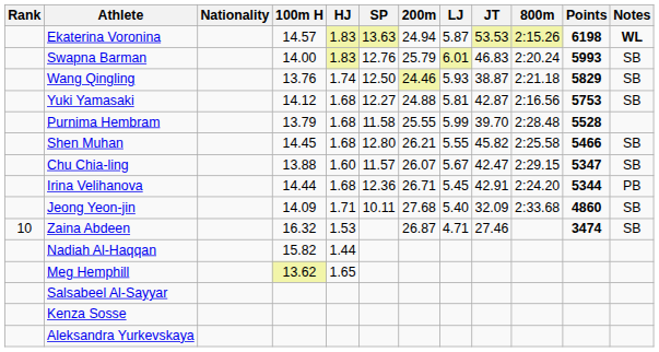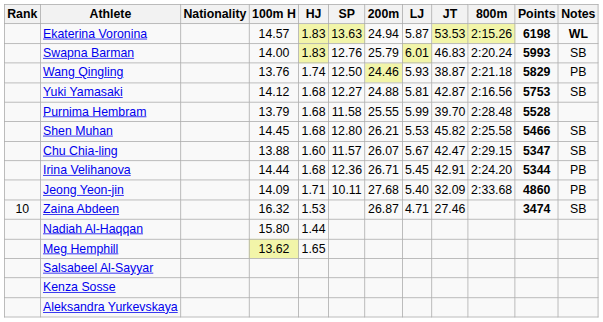 <table class="wikitable sortable" style=" text-align:center">
 <tr>
 <th>Rank</th>
 <th>Athlete</th>
 <th>Nationality</th>
 <th>100m H</th>
 <th>HJ</th>
 <th>SP</th>
 <th>200m</th>
 <th>LJ</th>
 <th>JT</th>
 <th>800m</th>
 <th>Points</th>
 <th>Notes</th>
 </tr>
 <tr>
 <td></td>
 <td align=left><a href='#'>Ekaterina Voronina</a></td>
 <td align=left></td>
 <td>14.57</td>
 <td bgcolor=#F2F5A9>1.83</td>
 <td bgcolor=#F2F5A9>13.63</td>
 <td>24.94</td>
 <td>5.87</td>
 <td bgcolor=#F2F5A9>53.53</td>
 <td bgcolor=#F2F5A9>2:15.26</td>
 <td><strong>6198</strong></td>
 <td><strong>WL</strong></td>
 </tr>
 <tr>
 <td></td>
 <td align=left><a href='#'>Swapna Barman</a></td>
 <td align=left></td>
 <td>14.00</td>
 <td bgcolor=#F2F5A9>1.83</td>
 <td>12.76</td>
 <td>25.79</td>
 <td bgcolor=#F2F5A9>6.01</td>
 <td>46.83</td>
 <td>2:20.24</td>
 <td><strong>5993</strong></td>
 <td>SB</td>
 </tr>
 <tr>
 <td></td>
 <td align=left><a href='#'>Wang Qingling</a></td>
 <td align=left></td>
 <td>13.76</td>
 <td>1.74</td>
 <td>12.50</td>
 <td bgcolor=#F2F5A9>24.46</td>
 <td>5.93</td>
 <td>38.87</td>
 <td>2:21.18</td>
 <td><strong>5829</strong></td>
-<td>SB</td>
+<td>PB</td>
 </tr>
 <tr>
 <td></td>
 <td align=left><a href='#'>Yuki Yamasaki</a></td>
 <td align=left></td>
 <td>14.12</td>
 <td>1.68</td>
 <td>12.27</td>
 <td>24.88</td>
 <td>5.81</td>
 <td>42.87</td>
 <td>2:16.56</td>
 <td><strong>5753</strong></td>
 <td>SB</td>
 </tr>
 <tr>
 <td></td>
 <td align=left><a href='#'>Purnima Hembram</a></td>
 <td align=left></td>
 <td>13.79</td>
 <td>1.68</td>
 <td>11.58</td>
 <td>25.55</td>
 <td>5.99</td>
 <td>39.70</td>
 <td>2:28.48</td>
 <td><strong>5528</strong></td>
 <td></td>
 </tr>
 <tr>
 <td></td>
 <td align=left><a href='#'>Shen Muhan</a></td>
 <td align=left></td>
 <td>14.45</td>
 <td>1.68</td>
 <td>12.80</td>
 <td>26.21</td>
-<td>5.55</td>
+<td>5.53</td>
 <td>45.82</td>
 <td>2:25.58</td>
 <td><strong>5466</strong></td>
 <td>SB</td>
 </tr>
 <tr>
 <td></td>
 <td align=left><a href='#'>Chu Chia-ling</a></td>
 <td align=left></td>
 <td>13.88</td>
 <td>1.60</td>
 <td>11.57</td>
 <td>26.07</td>
 <td>5.67</td>
 <td>42.47</td>
 <td>2:29.15</td>
 <td><strong>5347</strong></td>
 <td>SB</td>
 </tr>
 <tr>
 <td></td>
 <td align=left><a href='#'>Irina Velihanova</a></td>
 <td align=left></td>
 <td>14.44</td>
 <td>1.68</td>
 <td>12.36</td>
 <td>26.71</td>
 <td>5.45</td>
 <td>42.91</td>
 <td>2:24.20</td>
 <td><strong>5344</strong></td>
 <td>PB</td>
 </tr>
 <tr>
 <td></td>
 <td align=left><a href='#'>Jeong Yeon-jin</a></td>
 <td align=left></td>
 <td>14.09</td>
 <td>1.71</td>
 <td>10.11</td>
 <td>27.68</td>
 <td>5.40</td>
 <td>32.09</td>
 <td>2:33.68</td>
 <td><strong>4860</strong></td>
-<td>SB</td>
+<td>PB</td>
 </tr>
 <tr>
 <td>10</td>
 <td align=left><a href='#'>Zaina Abdeen</a></td>
 <td align=left></td>
 <td>16.32</td>
 <td>1.53</td>
 <td></td>
 <td>26.87</td>
 <td>4.71</td>
 <td>27.46</td>
 <td></td>
 <td><strong>3474</strong></td>
 <td>SB</td>
 </tr>
 <tr>
 <td></td>
 <td align=left><a href='#'>Nadiah Al-Haqqan</a></td>
 <td align=left></td>
-<td>15.82</td>
+<td>15.80</td>
 <td>1.44</td>
 <td></td>
 <td></td>
 <td></td>
 <td></td>
 <td></td>
 <td><strong></strong></td>
 <td></td>
 </tr>
 <tr>
 <td></td>
 <td align=left><a href='#'>Meg Hemphill</a></td>
 <td align=left></td>
 <td bgcolor=#F2F5A9>13.62</td>
 <td>1.65</td>
 <td></td>
 <td></td>
 <td></td>
 <td></td>
 <td></td>
 <td><strong></strong></td>
 <td></td>
 </tr>
 <tr>
 <td></td>
 <td align=left><a href='#'>Salsabeel Al-Sayyar</a></td>
 <td align=left></td>
 <td></td>
 <td></td>
 <td></td>
 <td></td>
 <td></td>
 <td></td>
 <td></td>
 <td><strong></strong></td>
 <td></td>
 </tr>
 <tr>
 <td></td>
 <td align=left><a href='#'>Kenza Sosse</a></td>
 <td align=left></td>
 <td></td>
 <td></td>
 <td></td>
 <td></td>
 <td></td>
 <td></td>
 <td></td>
 <td><strong></strong></td>
 <td></td>
 </tr>
 <tr>
 <td></td>
 <td align=left><a href='#'>Aleksandra Yurkevskaya</a></td>
 <td align=left></td>
 <td></td>
 <td></td>
 <td></td>
 <td></td>
 <td></td>
 <td></td>
 <td></td>
 <td><strong></strong></td>
 <td></td>
 </tr>
 </table>
